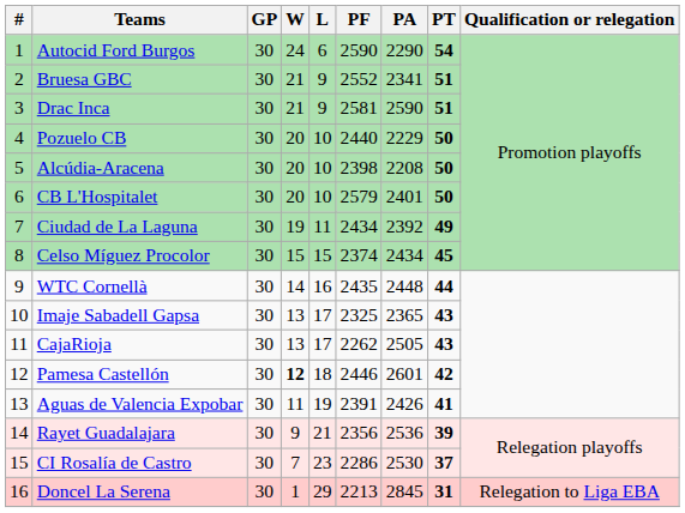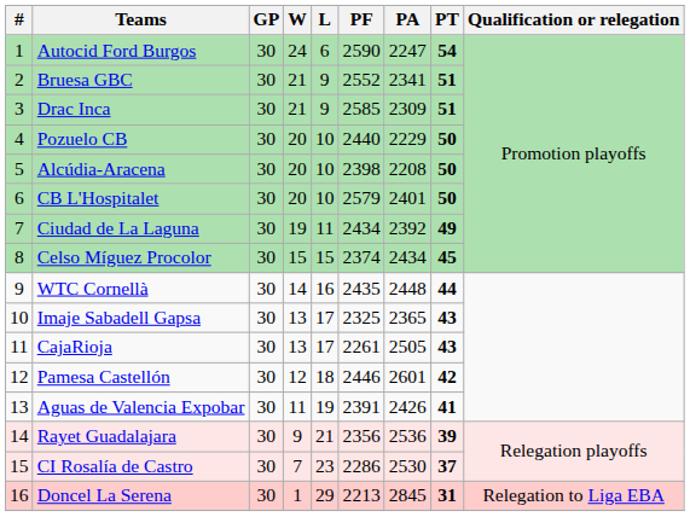 <table class="wikitable" style="text-align: center;">
 <tr>
 <th>#</th>
 <th>Teams</th>
 <th>GP</th>
 <th>W</th>
 <th>L</th>
 <th>PF</th>
 <th>PA</th>
 <th>PT</th>
 <th>Qualification or relegation</th>
 </tr>
 <tr bgcolor=ACE1AF>
 <td>1</td>
 <td align="left"><a href='#'>Autocid Ford Burgos</a></td>
 <td>30</td>
 <td>24</td>
 <td>6</td>
 <td>2590</td>
-<td>2290</td>
+<td>2247</td>
 <td><strong>54</strong></td>
 <td rowspan=8>Promotion playoffs</td>
 </tr>
 <tr bgcolor=ACE1AF>
 <td>2</td>
 <td align="left"><a href='#'>Bruesa GBC</a></td>
 <td>30</td>
 <td>21</td>
 <td>9</td>
 <td>2552</td>
 <td>2341</td>
 <td><strong>51</strong></td>
 </tr>
 <tr bgcolor=ACE1AF>
 <td>3</td>
 <td align="left"><a href='#'>Drac Inca</a></td>
 <td>30</td>
 <td>21</td>
 <td>9</td>
-<td>2581</td>
-<td>2590</td>
+<td>2585</td>
+<td>2309</td>
 <td><strong>51</strong></td>
 </tr>
 <tr bgcolor=ACE1AF>
 <td>4</td>
 <td align="left"><a href='#'>Pozuelo CB</a></td>
 <td>30</td>
 <td>20</td>
 <td>10</td>
 <td>2440</td>
 <td>2229</td>
 <td><strong>50</strong></td>
 </tr>
 <tr bgcolor=ACE1AF>
 <td>5</td>
 <td align="left"><a href='#'>Alcúdia-Aracena</a></td>
 <td>30</td>
 <td>20</td>
 <td>10</td>
 <td>2398</td>
 <td>2208</td>
 <td><strong>50</strong></td>
 </tr>
 <tr bgcolor=ACE1AF>
 <td>6</td>
 <td align="left"><a href='#'>CB L'Hospitalet</a></td>
 <td>30</td>
 <td>20</td>
 <td>10</td>
 <td>2579</td>
 <td>2401</td>
 <td><strong>50</strong></td>
 </tr>
 <tr bgcolor=ACE1AF>
 <td>7</td>
 <td align="left"><a href='#'>Ciudad de La Laguna</a></td>
 <td>30</td>
 <td>19</td>
 <td>11</td>
 <td>2434</td>
 <td>2392</td>
 <td><strong>49</strong></td>
 </tr>
 <tr bgcolor=ACE1AF>
 <td>8</td>
 <td align="left"><a href='#'>Celso Míguez Procolor</a></td>
 <td>30</td>
 <td>15</td>
 <td>15</td>
 <td>2374</td>
 <td>2434</td>
 <td><strong>45</strong></td>
 </tr>
 <tr>
 <td>9</td>
 <td align="left"><a href='#'>WTC Cornellà</a></td>
 <td>30</td>
 <td>14</td>
 <td>16</td>
 <td>2435</td>
 <td>2448</td>
 <td><strong>44</strong></td>
 </tr>
 <tr>
 <td>10</td>
 <td align="left"><a href='#'>Imaje Sabadell Gapsa</a></td>
 <td>30</td>
 <td>13</td>
 <td>17</td>
 <td>2325</td>
 <td>2365</td>
 <td><strong>43</strong></td>
 </tr>
 <tr>
 <td>11</td>
 <td align="left"><a href='#'>CajaRioja</a></td>
 <td>30</td>
 <td>13</td>
 <td>17</td>
-<td>2262</td>
+<td>2261</td>
 <td>2505</td>
 <td><strong>43</strong></td>
 </tr>
 <tr>
 <td>12</td>
 <td align="left"><a href='#'>Pamesa Castellón</a></td>
 <td>30</td>
-<td><strong>12</strong></td>
+<td>12</td>
 <td>18</td>
 <td>2446</td>
 <td>2601</td>
 <td><strong>42</strong></td>
 </tr>
 <tr>
 <td>13</td>
 <td align="left"><a href='#'>Aguas de Valencia Expobar</a></td>
 <td>30</td>
 <td>11</td>
 <td>19</td>
 <td>2391</td>
 <td>2426</td>
 <td><strong>41</strong></td>
 </tr>
 <tr bgcolor=FFE6E6>
 <td>14</td>
 <td align="left"><a href='#'>Rayet Guadalajara</a></td>
 <td>30</td>
 <td>9</td>
 <td>21</td>
 <td>2356</td>
 <td>2536</td>
 <td><strong>39</strong></td>
 <td rowspan=2>Relegation playoffs</td>
 </tr>
 <tr bgcolor=FFE6E6>
 <td>15</td>
 <td align="left"><a href='#'>CI Rosalía de Castro</a></td>
 <td>30</td>
 <td>7</td>
 <td>23</td>
 <td>2286</td>
 <td>2530</td>
 <td><strong>37</strong></td>
 </tr>
 <tr bgcolor=FFCCCC>
 <td>16</td>
 <td align="left"><a href='#'>Doncel La Serena</a></td>
 <td>30</td>
 <td>1</td>
 <td>29</td>
 <td>2213</td>
 <td>2845</td>
 <td><strong>31</strong></td>
 <td>Relegation to <a href='#'>Liga EBA</a></td>
 </tr>
 <tr>
 </tr>
 </table>
